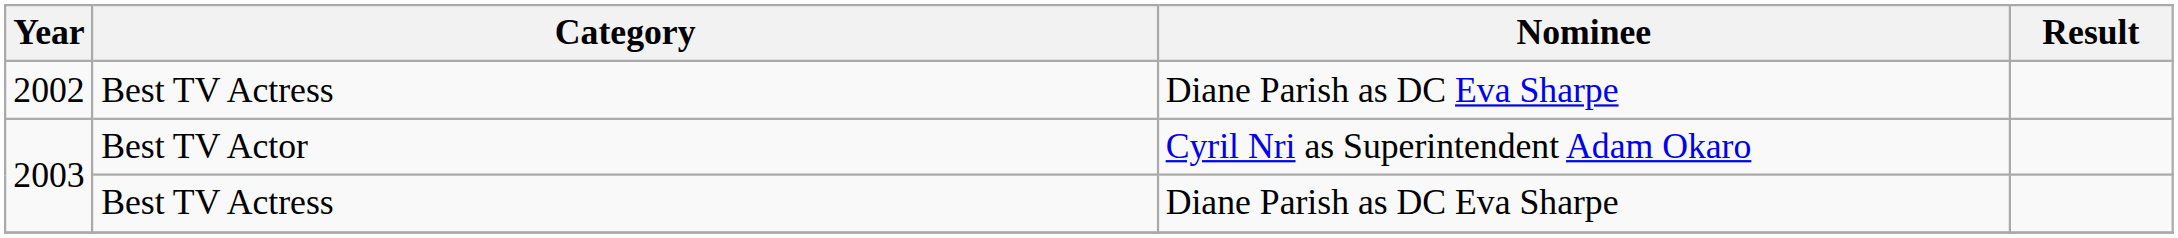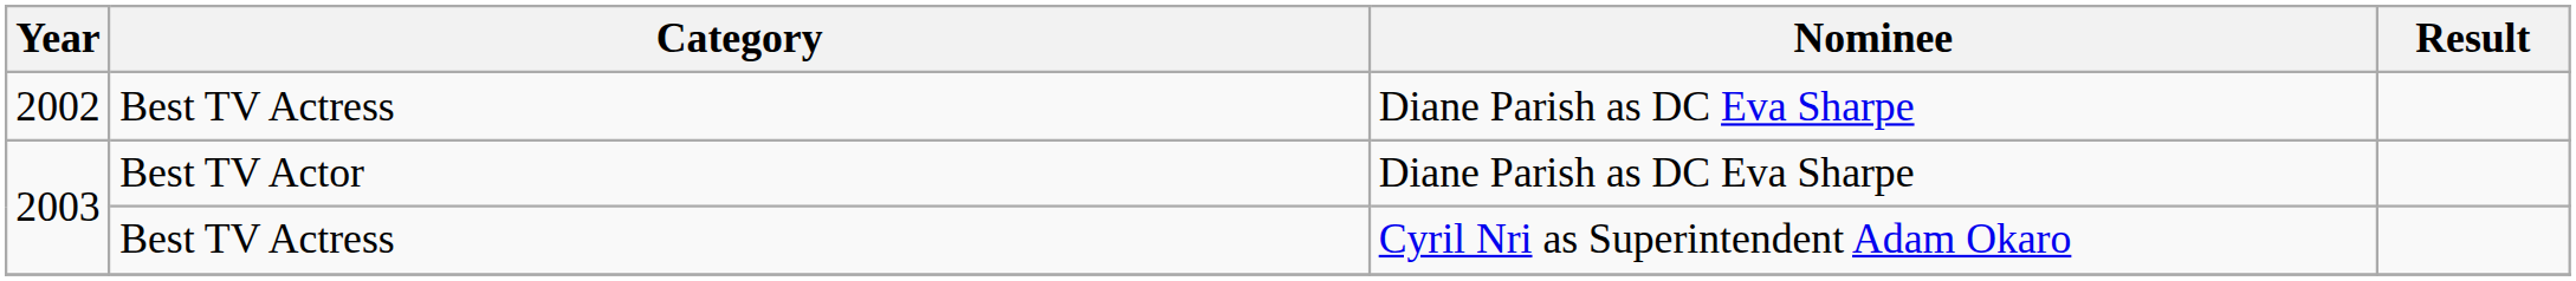 <table class="wikitable">
 <tr>
 <th>Year</th>
 <th width="470">Category</th>
 <th width="375">Nominee</th>
 <th width="65">Result</th>
 </tr>
 <tr>
 <td>2002</td>
 <td>Best TV Actress</td>
 <td>Diane Parish as DC <a href='#'>Eva Sharpe</a></td>
 <td></td>
 </tr>
 <tr>
 <td rowspan="2">2003</td>
 <td>Best TV Actor</td>
-<td><a href='#'>Cyril Nri</a> as Superintendent <a href='#'>Adam Okaro</a></td>
+<td>Diane Parish as DC Eva Sharpe</td>
 <td></td>
 </tr>
 <tr>
 <td>Best TV Actress</td>
-<td>Diane Parish as DC Eva Sharpe</td>
+<td><a href='#'>Cyril Nri</a> as Superintendent <a href='#'>Adam Okaro</a></td>
 <td></td>
 </tr>
 <tr>
 </tr>
 </table>
